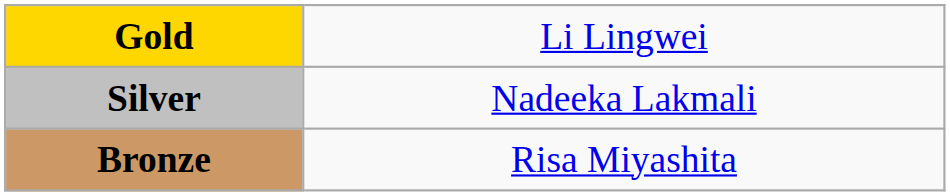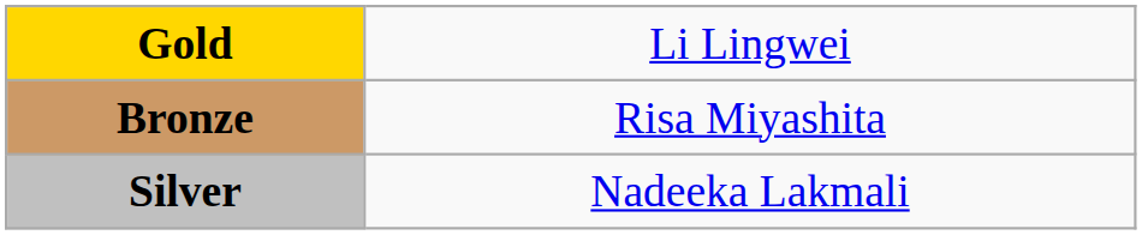 <table class="wikitable" style=" text-align:center; font-size:110%;" width="35%">
 <tr>
 <td bgcolor="gold"><strong>Gold</strong></td>
 <td><a href='#'>Li Lingwei</a><br></td>
 </tr>
 <tr>
+<td bgcolor="CC9966"><strong>Bronze</strong></td>
+<td><a href='#'>Risa Miyashita</a><br></td>
+</tr>
+<tr>
 <td bgcolor="silver"><strong>Silver</strong></td>
 <td><a href='#'>Nadeeka Lakmali</a><br></td>
 </tr>
-<tr>
-<td bgcolor="CC9966"><strong>Bronze</strong></td>
-<td><a href='#'>Risa Miyashita</a><br></td>
-</tr>
 </table>
